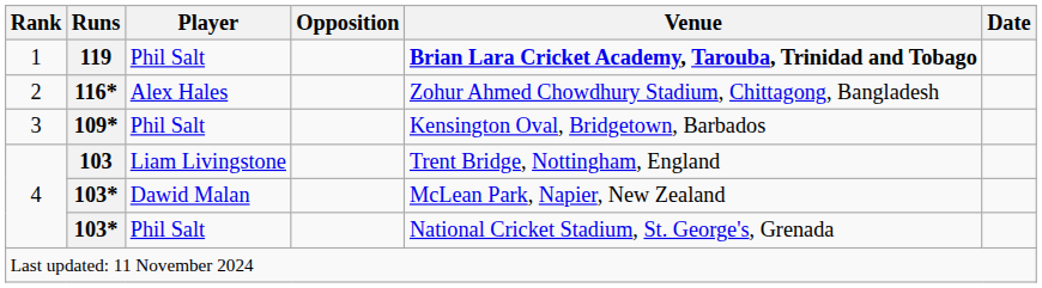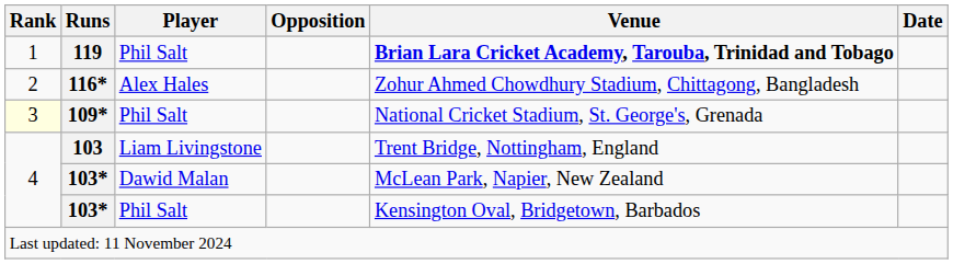 <table class="wikitable plainrowheaders">
 <tr>
 <th scope=col>Rank</th>
 <th scope=col>Runs</th>
 <th scope=col>Player</th>
 <th scope=col>Opposition</th>
 <th scope=col>Venue</th>
 <th scope=col>Date</th>
 </tr>
 <tr>
 <td align=center>1</td>
 <th scope=row style=text-align:center;>119</th>
 <td><a href='#'>Phil Salt</a></td>
 <td></td>
 <td><strong><a href='#'>Brian Lara Cricket Academy</a>, <a href='#'>Tarouba</a>, Trinidad and Tobago</strong></td>
 <td></td>
 </tr>
 <tr>
 <td align=center>2</td>
 <th scope=row style=text-align:center;>116*</th>
 <td><a href='#'>Alex Hales</a></td>
 <td></td>
 <td><a href='#'>Zohur Ahmed Chowdhury Stadium</a>, <a href='#'>Chittagong</a>, Bangladesh</td>
 <td> </td>
 </tr>
 <tr>
-<td align=center>3</td>
+<td align=center style="background: lightyellow;">3</td>
 <th scope=row style=text-align:center;>109*</th>
 <td><a href='#'>Phil Salt</a></td>
 <td></td>
-<td><a href='#'>Kensington Oval</a>, <a href='#'>Bridgetown</a>, Barbados</td>
+<td><a href='#'>National Cricket Stadium</a>, <a href='#'>St. George's</a>, Grenada</td>
 <td></td>
 </tr>
 <tr>
 <td align=center rowspan=3>4</td>
 <th scope=row style=text-align:center;>103</th>
 <td><a href='#'>Liam Livingstone</a></td>
 <td></td>
 <td><a href='#'>Trent Bridge</a>, <a href='#'>Nottingham</a>, England</td>
 <td></td>
 </tr>
 <tr>
 <th scope=row style=text-align:center;>103*</th>
 <td><a href='#'>Dawid Malan</a></td>
 <td></td>
 <td><a href='#'>McLean Park</a>, <a href='#'>Napier</a>, New Zealand</td>
 <td></td>
 </tr>
 <tr>
 <th scope=row style=text-align:center;>103*</th>
 <td><a href='#'>Phil Salt</a></td>
 <td></td>
-<td><a href='#'>National Cricket Stadium</a>, <a href='#'>St. George's</a>, Grenada</td>
+<td><a href='#'>Kensington Oval</a>, <a href='#'>Bridgetown</a>, Barbados</td>
 <td></td>
 </tr>
 <tr>
 <td colspan=6><small>Last updated: 11 November 2024</small></td>
 </tr>
 </table>
